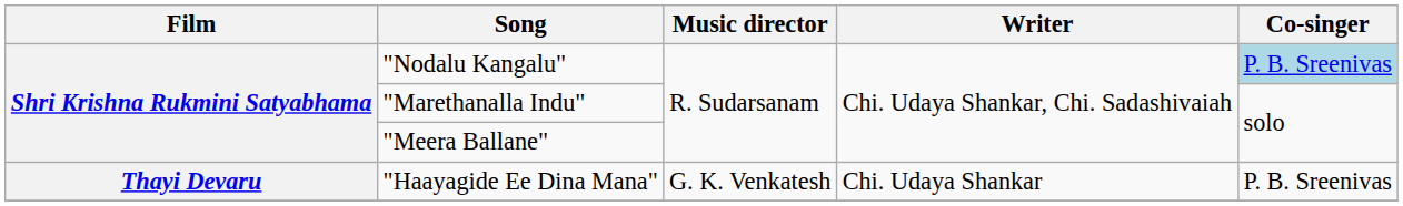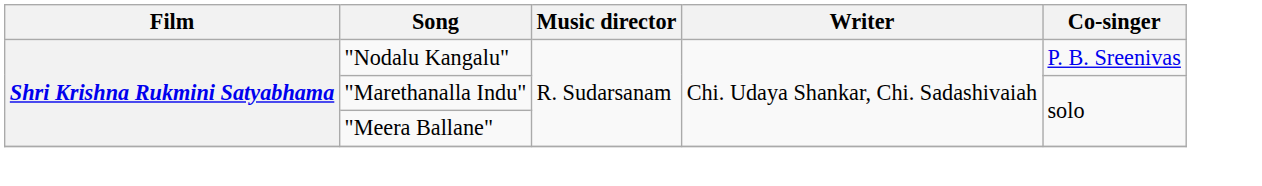 <table class="wikitable sortable">
 <tr>
 <th>Film</th>
 <th>Song</th>
 <th>Music director</th>
 <th>Writer</th>
 <th>Co-singer</th>
 </tr>
 <tr>
 <th Rowspan=3><em><a href='#'>Shri Krishna Rukmini Satyabhama</a></em></th>
 <td>"Nodalu Kangalu"</td>
 <td rowspan=3>R. Sudarsanam</td>
 <td Rowspan=3>Chi. Udaya Shankar, Chi. Sadashivaiah</td>
-<td style="background: lightblue;"><a href='#'>P. B. Sreenivas</a></td>
+<td><a href='#'>P. B. Sreenivas</a></td>
 </tr>
 <tr>
 <td>"Marethanalla Indu"</td>
 <td Rowspan=2>solo</td>
 </tr>
 <tr>
 <td>"Meera Ballane"</td>
 </tr>
 <tr>
-<th><em><a href='#'>Thayi Devaru</a></em></th>
-<td>"Haayagide Ee Dina Mana"</td>
-<td>G. K. Venkatesh</td>
-<td>Chi. Udaya Shankar</td>
-<td>P. B. Sreenivas</td>
-</tr>
-<tr>
 </tr>
 </table>
